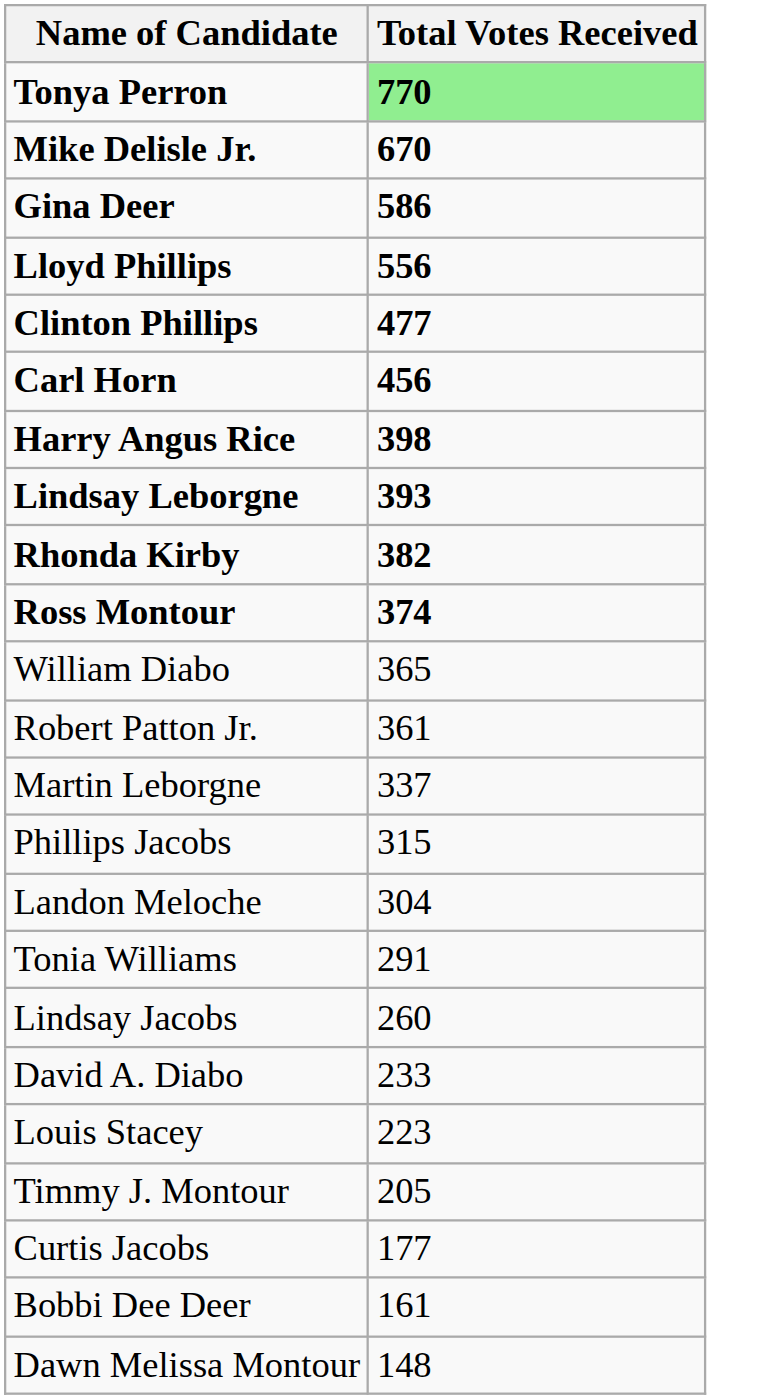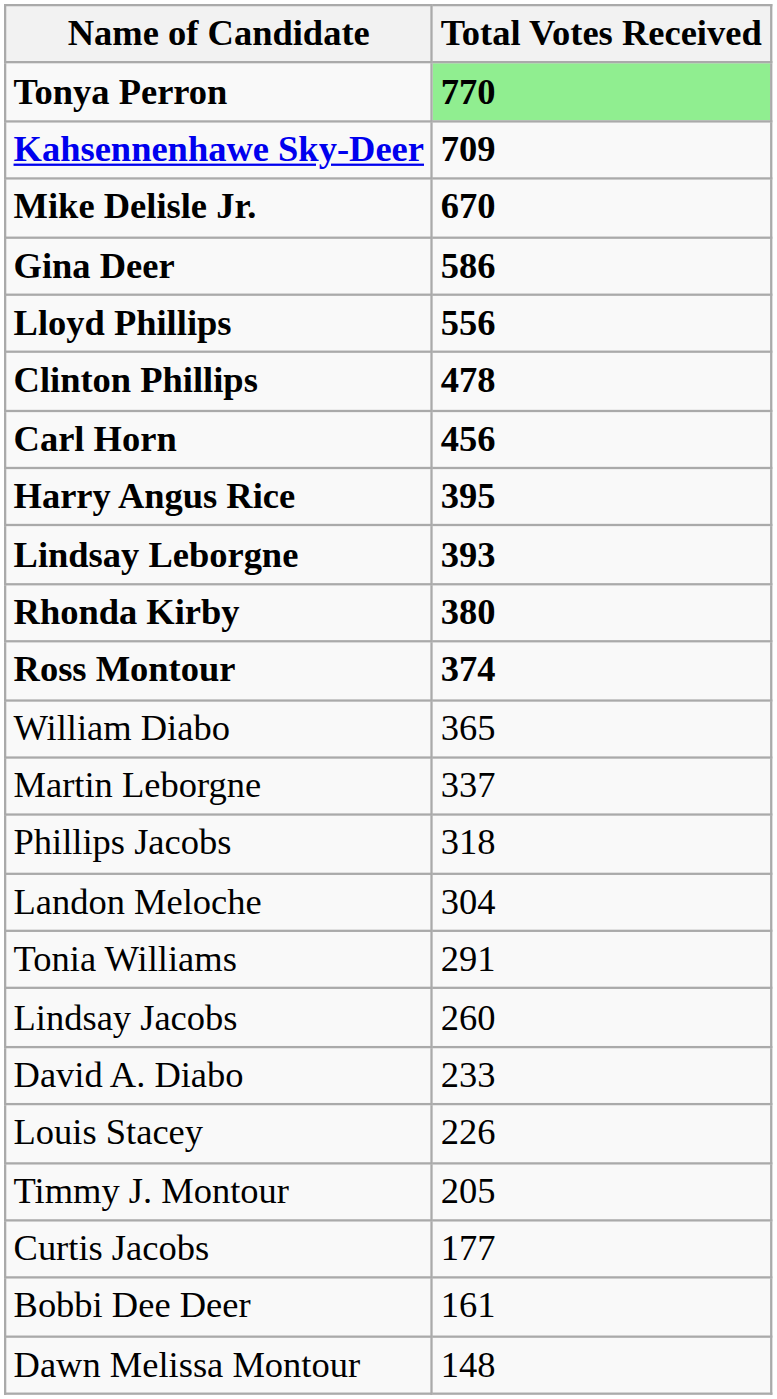 <table class="wikitable">
 <tr>
 <th>Name of Candidate</th>
 <th>Total Votes Received</th>
 </tr>
 <tr>
 <td><strong>Tonya Perron</strong></td>
 <td style="background: lightgreen;"><strong>770</strong></td>
+</tr>
+<tr>
+<td><strong><a href='#'>Kahsennenhawe Sky-Deer</a></strong></td>
+<td><strong>709</strong></td>
 </tr>
 <tr>
 <td><strong>Mike Delisle Jr.</strong></td>
 <td><strong>670</strong></td>
 </tr>
 <tr>
 <td><strong>Gina Deer</strong></td>
 <td><strong>586</strong></td>
 </tr>
 <tr>
 <td><strong>Lloyd Phillips</strong></td>
 <td><strong>556</strong></td>
 </tr>
 <tr>
 <td><strong>Clinton Phillips</strong></td>
-<td><strong>477</strong></td>
+<td><strong>478</strong></td>
 </tr>
 <tr>
 <td><strong>Carl Horn</strong></td>
 <td><strong>456</strong></td>
 </tr>
 <tr>
 <td><strong>Harry Angus Rice</strong></td>
-<td><strong>398</strong></td>
+<td><strong>395</strong></td>
 </tr>
 <tr>
 <td><strong>Lindsay Leborgne</strong></td>
 <td><strong>393</strong></td>
 </tr>
 <tr>
 <td><strong>Rhonda Kirby</strong></td>
-<td><strong>382</strong></td>
+<td><strong>380</strong></td>
 </tr>
 <tr>
 <td><strong>Ross Montour</strong></td>
 <td><strong>374</strong></td>
 </tr>
 <tr>
 <td>William Diabo</td>
 <td>365</td>
 </tr>
 <tr>
-<td>Robert Patton Jr.</td>
-<td>361</td>
-</tr>
-<tr>
 <td>Martin Leborgne</td>
 <td>337</td>
 </tr>
 <tr>
 <td>Phillips Jacobs</td>
-<td>315</td>
+<td>318</td>
 </tr>
 <tr>
 <td>Landon Meloche</td>
 <td>304</td>
 </tr>
 <tr>
 <td>Tonia Williams</td>
 <td>291</td>
 </tr>
 <tr>
 <td>Lindsay Jacobs</td>
 <td>260</td>
 </tr>
 <tr>
 <td>David A. Diabo</td>
 <td>233</td>
 </tr>
 <tr>
 <td>Louis Stacey</td>
-<td>223</td>
+<td>226</td>
 </tr>
 <tr>
 <td>Timmy J. Montour</td>
 <td>205</td>
 </tr>
 <tr>
 <td>Curtis Jacobs</td>
 <td>177</td>
 </tr>
 <tr>
 <td>Bobbi Dee Deer</td>
 <td>161</td>
 </tr>
 <tr>
 <td>Dawn Melissa Montour</td>
 <td>148</td>
 </tr>
 </table>
